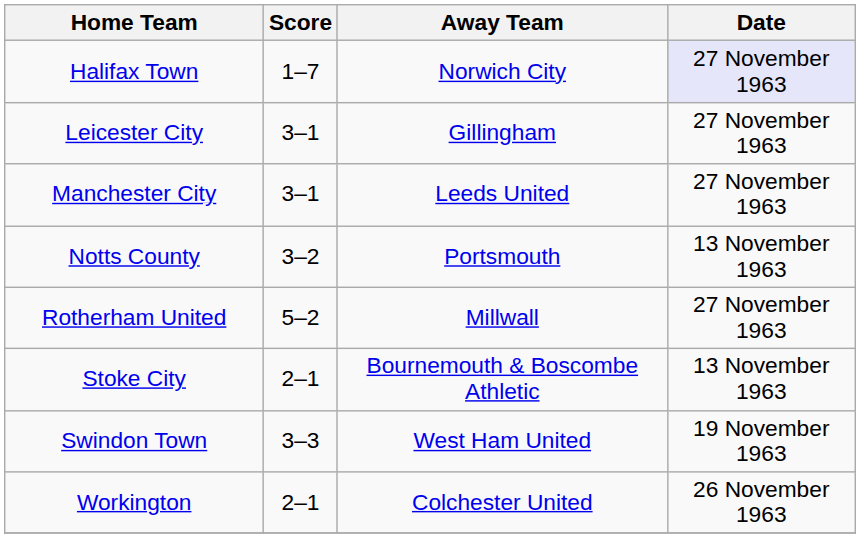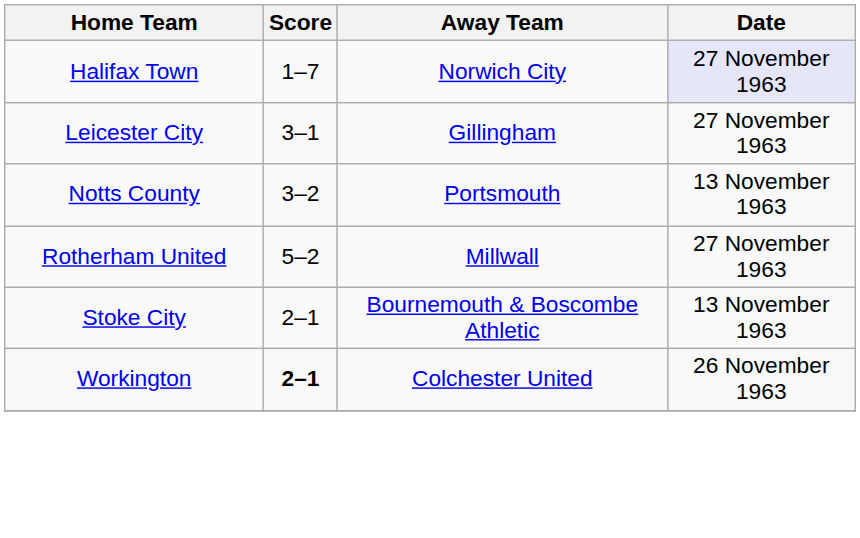 <table class="wikitable" style="text-align:center;">
 <tr>
 <th width=175>Home Team</th>
 <th width=20>Score</th>
 <th width=225>Away Team</th>
 <th width=125>Date</th>
 </tr>
 <tr>
 <td><a href='#'>Halifax Town</a></td>
 <td>1–7</td>
 <td><a href='#'>Norwich City</a></td>
 <td style="background: lavender;">27 November 1963</td>
 </tr>
 <tr>
 <td><a href='#'>Leicester City</a></td>
 <td>3–1</td>
 <td><a href='#'>Gillingham</a></td>
-<td>27 November 1963</td>
-</tr>
-<tr>
-<td><a href='#'>Manchester City</a></td>
-<td>3–1</td>
-<td><a href='#'>Leeds United</a></td>
 <td>27 November 1963</td>
 </tr>
 <tr>
 <td><a href='#'>Notts County</a></td>
 <td>3–2</td>
 <td><a href='#'>Portsmouth</a></td>
 <td>13 November 1963</td>
 </tr>
 <tr>
 <td><a href='#'>Rotherham United</a></td>
 <td>5–2</td>
 <td><a href='#'>Millwall</a></td>
 <td>27 November 1963</td>
 </tr>
 <tr>
 <td><a href='#'>Stoke City</a></td>
 <td>2–1</td>
 <td><a href='#'>Bournemouth & Boscombe Athletic</a></td>
 <td>13 November 1963</td>
 </tr>
 <tr>
-<td><a href='#'>Swindon Town</a></td>
-<td>3–3</td>
-<td><a href='#'>West Ham United</a></td>
-<td>19 November 1963</td>
-</tr>
-<tr>
 <td><a href='#'>Workington</a></td>
-<td>2–1</td>
+<td><strong>2–1</strong></td>
 <td><a href='#'>Colchester United</a></td>
 <td>26 November 1963</td>
 </tr>
 <tr>
 </tr>
 </table>
